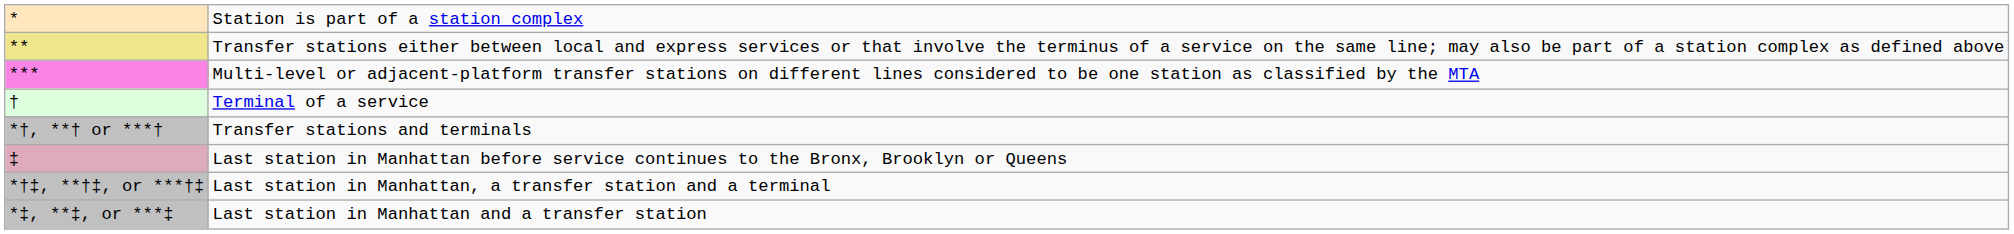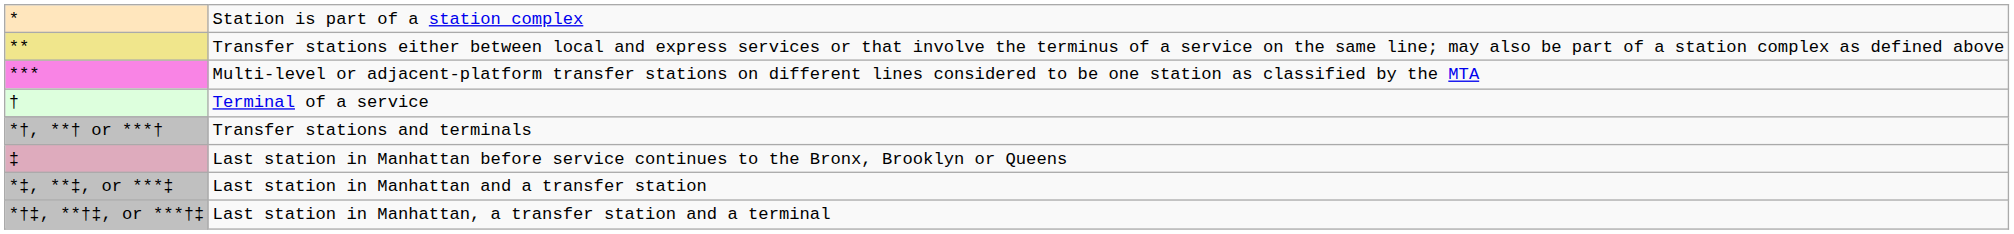 <table class="wikitable" style="font-size:100%;">
 <tr>
 <td style="background-color:#FFE6BD">*</td>
 <td>Station is part of a <a href='#'>station complex</a></td>
 </tr>
 <tr>
 <td style="background-color:#F0E68C">**</td>
 <td>Transfer stations either between local and express services or that involve the terminus of a service on the same line; may also be part of a station complex as defined above</td>
 </tr>
 <tr>
 <td style="background-color:#F984E5">***</td>
 <td>Multi-level or adjacent-platform transfer stations on different lines considered to be one station as classified by the <a href='#'>MTA</a></td>
 </tr>
 <tr>
 <td style="background-color:#ddffdd">†</td>
 <td><a href='#'>Terminal</a> of a service</td>
 </tr>
 <tr>
 <td style="background-color:silver">*†, **† or ***†</td>
 <td>Transfer stations and terminals</td>
 </tr>
 <tr>
 <td style="background-color:#deabbd">‡</td>
 <td>Last station in Manhattan before service continues to the Bronx, Brooklyn or Queens</td>
 </tr>
 <tr>
+<td style="background-color:silver">*‡, **‡, or ***‡</td>
+<td>Last station in Manhattan and a transfer station</td>
+</tr>
+<tr>
 <td style="background-color:silver">*†‡, **†‡, or ***†‡</td>
 <td>Last station in Manhattan, a transfer station and a terminal</td>
 </tr>
-<tr>
-<td style="background-color:silver">*‡, **‡, or ***‡</td>
-<td>Last station in Manhattan and a transfer station</td>
-</tr>
 </table>
